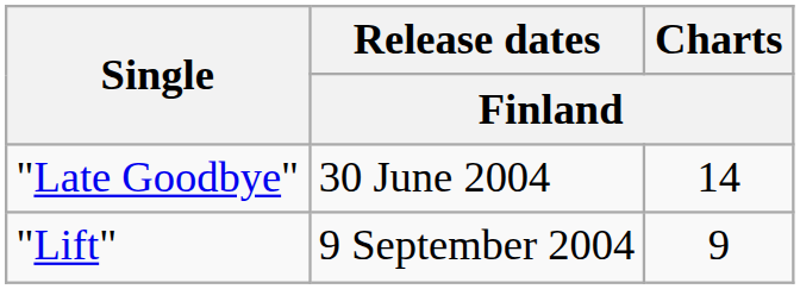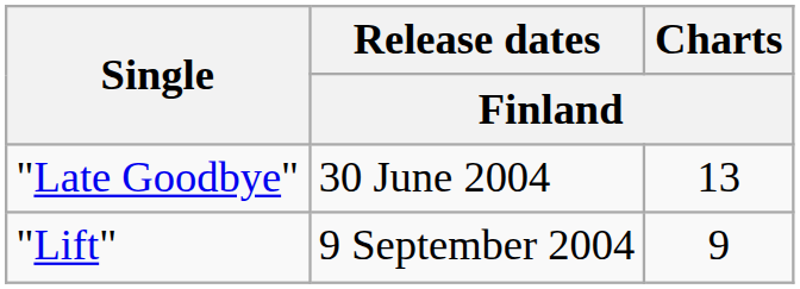 <table class="wikitable">
 <tr>
 <th rowspan="2">Single</th>
 <th>Release dates</th>
 <th>Charts</th>
 </tr>
 <tr>
 <th colspan="2">Finland</th>
 </tr>
 <tr>
 <td>"<a href='#'>Late Goodbye</a>"</td>
 <td>30 June 2004</td>
-<td align="center">14</td>
+<td align="center">13</td>
 </tr>
 <tr>
 <td>"<a href='#'>Lift</a>"</td>
 <td>9 September 2004</td>
 <td align="center">9</td>
 </tr>
 </table>
